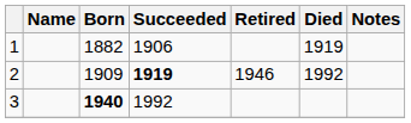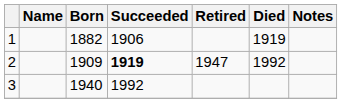 <table class=wikitable>
 <tr>
 <th></th>
 <th>Name</th>
 <th>Born</th>
 <th>Succeeded</th>
 <th>Retired</th>
 <th>Died</th>
 <th>Notes</th>
 </tr>
 <tr>
 <td>1</td>
 <td></td>
 <td>1882</td>
 <td>1906</td>
 <td></td>
 <td>1919</td>
 <td></td>
 </tr>
 <tr>
 <td>2</td>
 <td></td>
 <td>1909</td>
 <td><strong>1919</strong></td>
-<td>1946</td>
+<td>1947</td>
 <td>1992</td>
 <td></td>
 </tr>
 <tr>
 <td>3</td>
 <td></td>
-<td><strong>1940</strong></td>
+<td>1940</td>
 <td>1992</td>
 <td></td>
 <td></td>
 <td></td>
 </tr>
 <tr>
 </tr>
 </table>
